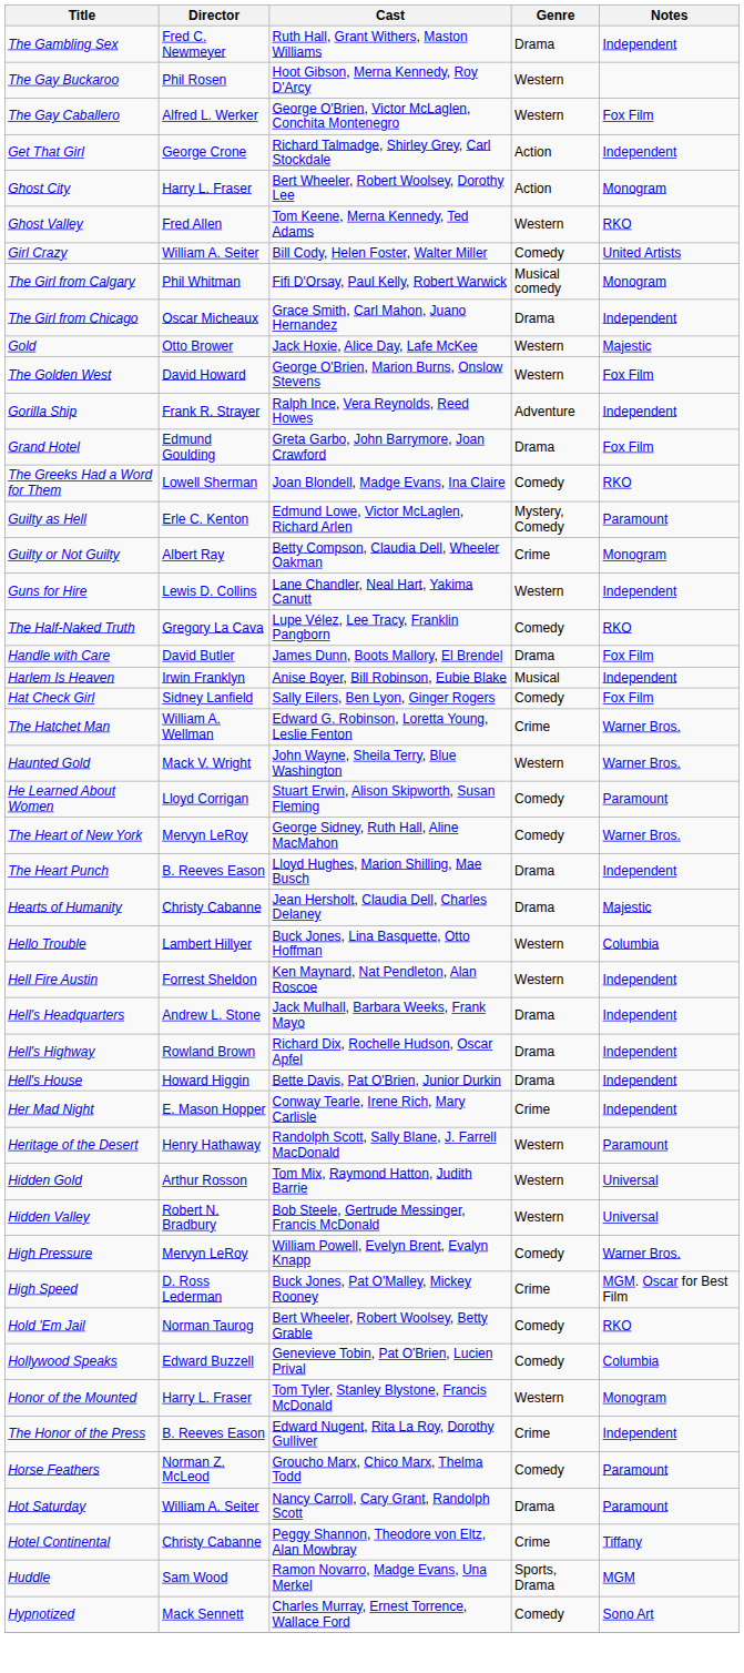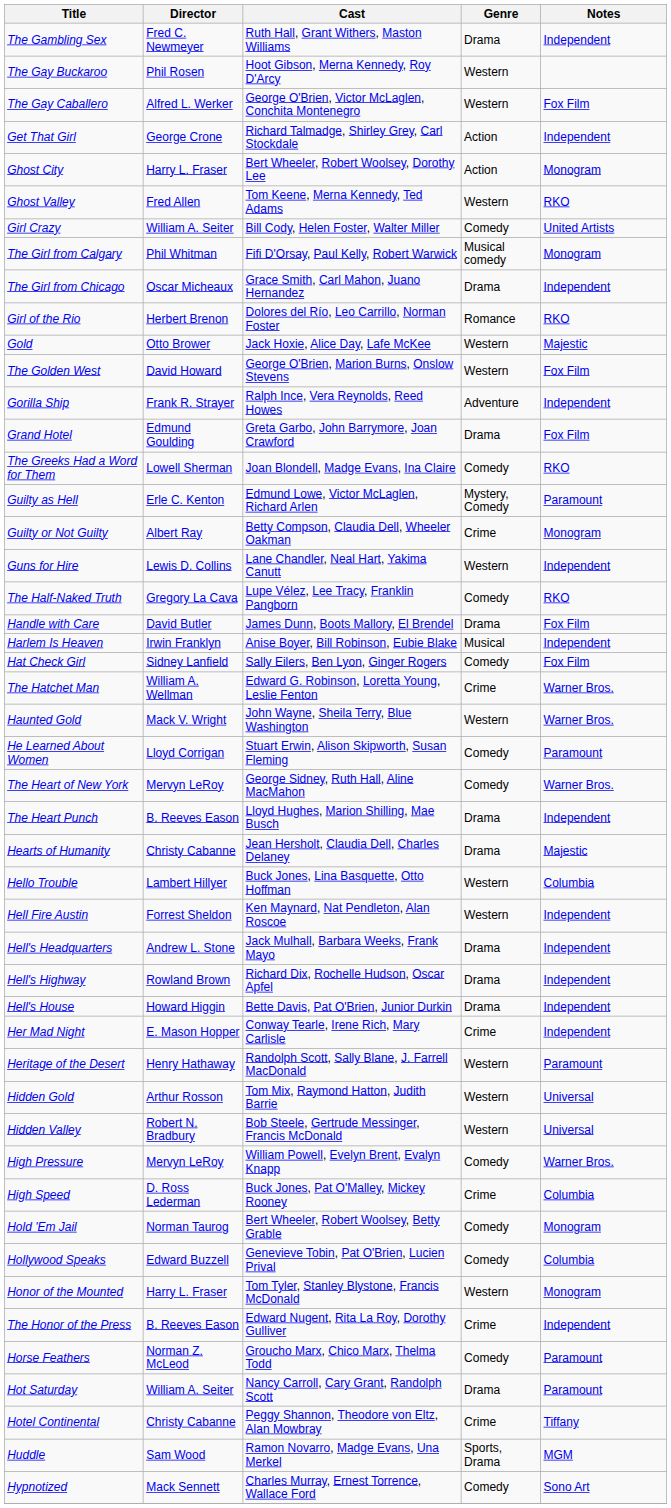 <table class="wikitable" style="width:100%;">
 <tr>
 <th style="width:21%;">Title</th>
 <th style="width:15%;">Director</th>
 <th style="width:33%;">Cast</th>
 <th style="width:12%;">Genre</th>
 <th style="width:19%;">Notes</th>
 </tr>
 <tr>
 <td><em><a href='#'>The Gambling Sex</a></em></td>
 <td><a href='#'>Fred C. Newmeyer</a></td>
 <td><a href='#'>Ruth Hall</a>, <a href='#'>Grant Withers</a>, <a href='#'>Maston Williams</a></td>
 <td>Drama</td>
 <td><a href='#'>Independent</a></td>
 </tr>
 <tr>
 <td><em><a href='#'>The Gay Buckaroo</a></em></td>
 <td><a href='#'>Phil Rosen</a></td>
 <td><a href='#'>Hoot Gibson</a>, <a href='#'>Merna Kennedy</a>, <a href='#'>Roy D'Arcy</a></td>
 <td>Western</td>
 <td></td>
 </tr>
 <tr>
 <td><em><a href='#'>The Gay Caballero</a></em></td>
 <td><a href='#'>Alfred L. Werker</a></td>
 <td><a href='#'>George O'Brien</a>, <a href='#'>Victor McLaglen</a>, <a href='#'>Conchita Montenegro</a></td>
 <td>Western</td>
 <td><a href='#'>Fox Film</a></td>
 </tr>
 <tr>
 <td><em><a href='#'>Get That Girl</a></em></td>
 <td><a href='#'>George Crone</a></td>
 <td><a href='#'>Richard Talmadge</a>, <a href='#'>Shirley Grey</a>, <a href='#'>Carl Stockdale</a></td>
 <td>Action</td>
 <td><a href='#'>Independent</a></td>
 </tr>
 <tr>
 <td><em><a href='#'>Ghost City</a></em></td>
 <td><a href='#'>Harry L. Fraser</a></td>
 <td><a href='#'>Bert Wheeler</a>, <a href='#'>Robert Woolsey</a>, <a href='#'>Dorothy Lee</a></td>
 <td>Action</td>
 <td><a href='#'>Monogram</a></td>
 </tr>
 <tr>
 <td><em><a href='#'>Ghost Valley</a></em></td>
 <td><a href='#'>Fred Allen</a></td>
 <td><a href='#'>Tom Keene</a>, <a href='#'>Merna Kennedy</a>, <a href='#'>Ted Adams</a></td>
 <td>Western</td>
 <td><a href='#'>RKO</a></td>
 </tr>
 <tr>
 <td><em><a href='#'>Girl Crazy</a></em></td>
 <td><a href='#'>William A. Seiter</a></td>
 <td><a href='#'>Bill Cody</a>, <a href='#'>Helen Foster</a>, <a href='#'>Walter Miller</a></td>
 <td>Comedy</td>
 <td><a href='#'>United Artists</a></td>
 </tr>
 <tr>
 <td><em><a href='#'>The Girl from Calgary</a></em></td>
 <td><a href='#'>Phil Whitman</a></td>
 <td><a href='#'>Fifi D'Orsay</a>, <a href='#'>Paul Kelly</a>, <a href='#'>Robert Warwick</a></td>
 <td>Musical comedy</td>
 <td><a href='#'>Monogram</a></td>
 </tr>
 <tr>
 <td><em><a href='#'>The Girl from Chicago</a></em></td>
 <td><a href='#'>Oscar Micheaux</a></td>
 <td><a href='#'>Grace Smith</a>, <a href='#'>Carl Mahon</a>, <a href='#'>Juano Hernandez</a></td>
 <td>Drama</td>
 <td><a href='#'>Independent</a></td>
+</tr>
+<tr>
+<td><em><a href='#'>Girl of the Rio</a></em></td>
+<td><a href='#'>Herbert Brenon</a></td>
+<td><a href='#'>Dolores del Río</a>, <a href='#'>Leo Carrillo</a>, <a href='#'>Norman Foster</a></td>
+<td>Romance</td>
+<td><a href='#'>RKO</a></td>
 </tr>
 <tr>
 <td><em><a href='#'>Gold</a></em></td>
 <td><a href='#'>Otto Brower</a></td>
 <td><a href='#'>Jack Hoxie</a>, <a href='#'>Alice Day</a>, <a href='#'>Lafe McKee</a></td>
 <td>Western</td>
 <td><a href='#'>Majestic</a></td>
 </tr>
 <tr>
 <td><em><a href='#'>The Golden West</a></em></td>
 <td><a href='#'>David Howard</a></td>
 <td><a href='#'>George O'Brien</a>, <a href='#'>Marion Burns</a>, <a href='#'>Onslow Stevens</a></td>
 <td>Western</td>
 <td><a href='#'>Fox Film</a></td>
 </tr>
 <tr>
 <td><em><a href='#'>Gorilla Ship</a></em></td>
 <td><a href='#'>Frank R. Strayer</a></td>
 <td><a href='#'>Ralph Ince</a>, <a href='#'>Vera Reynolds</a>, <a href='#'>Reed Howes</a></td>
 <td>Adventure</td>
 <td><a href='#'>Independent</a></td>
 </tr>
 <tr>
 <td><em><a href='#'>Grand Hotel</a></em></td>
 <td><a href='#'>Edmund Goulding</a></td>
 <td><a href='#'>Greta Garbo</a>, <a href='#'>John Barrymore</a>, <a href='#'>Joan Crawford</a></td>
 <td>Drama</td>
 <td><a href='#'>Fox Film</a></td>
 </tr>
 <tr>
 <td><em><a href='#'>The Greeks Had a Word for Them</a></em></td>
 <td><a href='#'>Lowell Sherman</a></td>
 <td><a href='#'>Joan Blondell</a>, <a href='#'>Madge Evans</a>, <a href='#'>Ina Claire</a></td>
 <td>Comedy</td>
 <td><a href='#'>RKO</a></td>
 </tr>
 <tr>
 <td><em><a href='#'>Guilty as Hell</a></em></td>
 <td><a href='#'>Erle C. Kenton</a></td>
 <td><a href='#'>Edmund Lowe</a>, <a href='#'>Victor McLaglen</a>, <a href='#'>Richard Arlen</a></td>
 <td>Mystery, Comedy</td>
 <td><a href='#'>Paramount</a></td>
 </tr>
 <tr>
 <td><em><a href='#'>Guilty or Not Guilty</a></em></td>
 <td><a href='#'>Albert Ray</a></td>
 <td><a href='#'>Betty Compson</a>, <a href='#'>Claudia Dell</a>, <a href='#'>Wheeler Oakman</a></td>
 <td>Crime</td>
 <td><a href='#'>Monogram</a></td>
 </tr>
 <tr>
 <td><em><a href='#'>Guns for Hire</a></em></td>
 <td><a href='#'>Lewis D. Collins</a></td>
 <td><a href='#'>Lane Chandler</a>, <a href='#'>Neal Hart</a>, <a href='#'>Yakima Canutt</a></td>
 <td>Western</td>
 <td><a href='#'>Independent</a></td>
 </tr>
 <tr>
 <td><em><a href='#'>The Half-Naked Truth</a></em></td>
 <td><a href='#'>Gregory La Cava</a></td>
 <td><a href='#'>Lupe Vélez</a>, <a href='#'>Lee Tracy</a>, <a href='#'>Franklin Pangborn</a></td>
 <td>Comedy</td>
 <td><a href='#'>RKO</a></td>
 </tr>
 <tr>
 <td><em><a href='#'>Handle with Care</a></em></td>
 <td><a href='#'>David Butler</a></td>
 <td><a href='#'>James Dunn</a>, <a href='#'>Boots Mallory</a>, <a href='#'>El Brendel</a></td>
 <td>Drama</td>
 <td><a href='#'>Fox Film</a></td>
 </tr>
 <tr>
 <td><em><a href='#'>Harlem Is Heaven</a></em></td>
 <td><a href='#'>Irwin Franklyn</a></td>
 <td><a href='#'>Anise Boyer</a>, <a href='#'>Bill Robinson</a>, <a href='#'>Eubie Blake</a></td>
 <td>Musical</td>
 <td><a href='#'>Independent</a></td>
 </tr>
 <tr>
 <td><em><a href='#'>Hat Check Girl</a></em></td>
 <td><a href='#'>Sidney Lanfield</a></td>
 <td><a href='#'>Sally Eilers</a>, <a href='#'>Ben Lyon</a>, <a href='#'>Ginger Rogers</a></td>
 <td>Comedy</td>
 <td><a href='#'>Fox Film</a></td>
 </tr>
 <tr>
 <td><em><a href='#'>The Hatchet Man</a></em></td>
 <td><a href='#'>William A. Wellman</a></td>
 <td><a href='#'>Edward G. Robinson</a>, <a href='#'>Loretta Young</a>, <a href='#'>Leslie Fenton</a></td>
 <td>Crime</td>
 <td><a href='#'>Warner Bros.</a></td>
 </tr>
 <tr>
 <td><em><a href='#'>Haunted Gold</a></em></td>
 <td><a href='#'>Mack V. Wright</a></td>
 <td><a href='#'>John Wayne</a>, <a href='#'>Sheila Terry</a>, <a href='#'>Blue Washington</a></td>
 <td>Western</td>
 <td><a href='#'>Warner Bros.</a></td>
 </tr>
 <tr>
 <td><em><a href='#'>He Learned About Women</a></em></td>
 <td><a href='#'>Lloyd Corrigan</a></td>
 <td><a href='#'>Stuart Erwin</a>, <a href='#'>Alison Skipworth</a>, <a href='#'>Susan Fleming</a></td>
 <td>Comedy</td>
 <td><a href='#'>Paramount</a></td>
 </tr>
 <tr>
 <td><em><a href='#'>The Heart of New York</a></em></td>
 <td><a href='#'>Mervyn LeRoy</a></td>
 <td><a href='#'>George Sidney</a>, <a href='#'>Ruth Hall</a>, <a href='#'>Aline MacMahon</a></td>
 <td>Comedy</td>
 <td><a href='#'>Warner Bros.</a></td>
 </tr>
 <tr>
 <td><em><a href='#'>The Heart Punch</a></em></td>
 <td><a href='#'>B. Reeves Eason</a></td>
 <td><a href='#'>Lloyd Hughes</a>, <a href='#'>Marion Shilling</a>, <a href='#'>Mae Busch</a></td>
 <td>Drama</td>
 <td><a href='#'>Independent</a></td>
 </tr>
 <tr>
 <td><em><a href='#'>Hearts of Humanity</a></em></td>
 <td><a href='#'>Christy Cabanne</a></td>
 <td><a href='#'>Jean Hersholt</a>, <a href='#'>Claudia Dell</a>, <a href='#'>Charles Delaney</a></td>
 <td>Drama</td>
 <td><a href='#'>Majestic</a></td>
 </tr>
 <tr>
 <td><em><a href='#'>Hello Trouble</a></em></td>
 <td><a href='#'>Lambert Hillyer</a></td>
 <td><a href='#'>Buck Jones</a>, <a href='#'>Lina Basquette</a>, <a href='#'>Otto Hoffman</a></td>
 <td>Western</td>
 <td><a href='#'>Columbia</a></td>
 </tr>
 <tr>
 <td><em><a href='#'>Hell Fire Austin</a></em></td>
 <td><a href='#'>Forrest Sheldon</a></td>
 <td><a href='#'>Ken Maynard</a>, <a href='#'>Nat Pendleton</a>, <a href='#'>Alan Roscoe</a></td>
 <td>Western</td>
 <td><a href='#'>Independent</a></td>
 </tr>
 <tr>
 <td><em><a href='#'>Hell's Headquarters</a></em></td>
 <td><a href='#'>Andrew L. Stone</a></td>
 <td><a href='#'>Jack Mulhall</a>, <a href='#'>Barbara Weeks</a>, <a href='#'>Frank Mayo</a></td>
 <td>Drama</td>
 <td><a href='#'>Independent</a></td>
 </tr>
 <tr>
 <td><em><a href='#'>Hell's Highway</a></em></td>
 <td><a href='#'>Rowland Brown</a></td>
 <td><a href='#'>Richard Dix</a>, <a href='#'>Rochelle Hudson</a>, <a href='#'>Oscar Apfel</a></td>
 <td>Drama</td>
 <td><a href='#'>Independent</a></td>
 </tr>
 <tr>
 <td><em><a href='#'>Hell's House</a></em></td>
 <td><a href='#'>Howard Higgin</a></td>
 <td><a href='#'>Bette Davis</a>, <a href='#'>Pat O'Brien</a>, <a href='#'>Junior Durkin</a></td>
 <td>Drama</td>
 <td><a href='#'>Independent</a></td>
 </tr>
 <tr>
 <td><em><a href='#'>Her Mad Night</a></em></td>
 <td><a href='#'>E. Mason Hopper</a></td>
 <td><a href='#'>Conway Tearle</a>, <a href='#'>Irene Rich</a>, <a href='#'>Mary Carlisle</a></td>
 <td>Crime</td>
 <td><a href='#'>Independent</a></td>
 </tr>
 <tr>
 <td><em><a href='#'>Heritage of the Desert</a></em></td>
 <td><a href='#'>Henry Hathaway</a></td>
 <td><a href='#'>Randolph Scott</a>, <a href='#'>Sally Blane</a>, <a href='#'>J. Farrell MacDonald</a></td>
 <td>Western</td>
 <td><a href='#'>Paramount</a></td>
 </tr>
 <tr>
 <td><em><a href='#'>Hidden Gold</a></em></td>
 <td><a href='#'>Arthur Rosson</a></td>
 <td><a href='#'>Tom Mix</a>, <a href='#'>Raymond Hatton</a>, <a href='#'>Judith Barrie</a></td>
 <td>Western</td>
 <td><a href='#'>Universal</a></td>
 </tr>
 <tr>
 <td><em><a href='#'>Hidden Valley</a></em></td>
 <td><a href='#'>Robert N. Bradbury</a></td>
 <td><a href='#'>Bob Steele</a>, <a href='#'>Gertrude Messinger</a>, <a href='#'>Francis McDonald</a></td>
 <td>Western</td>
 <td><a href='#'>Universal</a></td>
 </tr>
 <tr>
 <td><em><a href='#'>High Pressure</a></em></td>
 <td><a href='#'>Mervyn LeRoy</a></td>
 <td><a href='#'>William Powell</a>, <a href='#'>Evelyn Brent</a>, <a href='#'>Evalyn Knapp</a></td>
 <td>Comedy</td>
 <td><a href='#'>Warner Bros.</a></td>
 </tr>
 <tr>
 <td><em><a href='#'>High Speed</a></em></td>
 <td><a href='#'>D. Ross Lederman</a></td>
 <td><a href='#'>Buck Jones</a>, <a href='#'>Pat O'Malley</a>, <a href='#'>Mickey Rooney</a></td>
 <td>Crime</td>
-<td><a href='#'>MGM</a>. <a href='#'>Oscar</a> for Best Film</td>
+<td><a href='#'>Columbia</a></td>
 </tr>
 <tr>
 <td><em><a href='#'>Hold 'Em Jail</a></em></td>
 <td><a href='#'>Norman Taurog</a></td>
 <td><a href='#'>Bert Wheeler</a>, <a href='#'>Robert Woolsey</a>, <a href='#'>Betty Grable</a></td>
 <td>Comedy</td>
-<td><a href='#'>RKO</a></td>
+<td><a href='#'>Monogram</a></td>
 </tr>
 <tr>
 <td><em><a href='#'>Hollywood Speaks</a></em></td>
 <td><a href='#'>Edward Buzzell</a></td>
 <td><a href='#'>Genevieve Tobin</a>, <a href='#'>Pat O'Brien</a>, <a href='#'>Lucien Prival</a></td>
 <td>Comedy</td>
 <td><a href='#'>Columbia</a></td>
 </tr>
 <tr>
 <td><em><a href='#'>Honor of the Mounted</a></em></td>
 <td><a href='#'>Harry L. Fraser</a></td>
 <td><a href='#'>Tom Tyler</a>, <a href='#'>Stanley Blystone</a>, <a href='#'>Francis McDonald</a></td>
 <td>Western</td>
 <td><a href='#'>Monogram</a></td>
 </tr>
 <tr>
 <td><em><a href='#'>The Honor of the Press</a></em></td>
 <td><a href='#'>B. Reeves Eason</a></td>
 <td><a href='#'>Edward Nugent</a>, <a href='#'>Rita La Roy</a>, <a href='#'>Dorothy Gulliver</a></td>
 <td>Crime</td>
 <td><a href='#'>Independent</a></td>
 </tr>
 <tr>
 <td><em><a href='#'>Horse Feathers</a></em></td>
 <td><a href='#'>Norman Z. McLeod</a></td>
 <td><a href='#'>Groucho Marx</a>, <a href='#'>Chico Marx</a>, <a href='#'>Thelma Todd</a></td>
 <td>Comedy</td>
 <td><a href='#'>Paramount</a></td>
 </tr>
 <tr>
 <td><em><a href='#'>Hot Saturday</a></em></td>
 <td><a href='#'>William A. Seiter</a></td>
 <td><a href='#'>Nancy Carroll</a>, <a href='#'>Cary Grant</a>, <a href='#'>Randolph Scott</a></td>
 <td>Drama</td>
 <td><a href='#'>Paramount</a></td>
 </tr>
 <tr>
 <td><em><a href='#'>Hotel Continental</a></em></td>
 <td><a href='#'>Christy Cabanne</a></td>
 <td><a href='#'>Peggy Shannon</a>, <a href='#'>Theodore von Eltz</a>, <a href='#'>Alan Mowbray</a></td>
 <td>Crime</td>
 <td><a href='#'>Tiffany</a></td>
 </tr>
 <tr>
 <td><em><a href='#'>Huddle</a></em></td>
 <td><a href='#'>Sam Wood</a></td>
 <td><a href='#'>Ramon Novarro</a>, <a href='#'>Madge Evans</a>, <a href='#'>Una Merkel</a></td>
 <td>Sports, Drama</td>
 <td><a href='#'>MGM</a></td>
 </tr>
 <tr>
 <td><em><a href='#'>Hypnotized</a></em></td>
 <td><a href='#'>Mack Sennett</a></td>
 <td><a href='#'>Charles Murray</a>, <a href='#'>Ernest Torrence</a>, <a href='#'>Wallace Ford</a></td>
 <td>Comedy</td>
 <td><a href='#'>Sono Art</a></td>
 </tr>
 <tr>
 </tr>
 </table>
